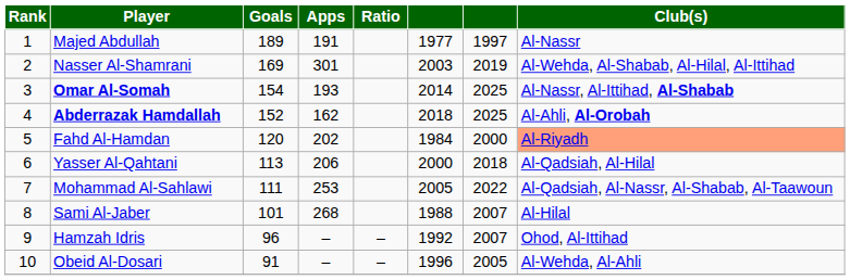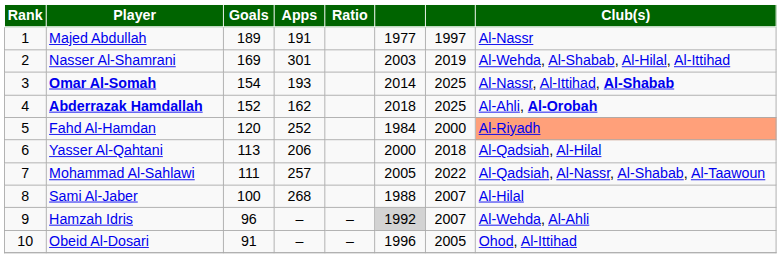 <table class="wikitable sortable" style="text-align: center">
 <tr>
 <th width=10 style="background:darkgreen; color:white; border:1px solid white;">Rank</th>
 <th width=200 style="background:darkgreen; color:white; border:1px solid white;">Player</th>
 <th width=50 style="background:darkgreen; color:white; border:1px solid white;">Goals</th>
 <th width=50 style="background:darkgreen; color:white; border:1px solid white;">Apps</th>
 <th width=50 style="background:darkgreen; color:white; border:1px solid white;">Ratio</th>
 <th width=50 style="background:darkgreen; color:white; border:1px solid white;"></th>
 <th width=50 style="background:darkgreen; color:white; border:1px solid white;"></th>
 <th width=350 style="background:darkgreen; color:white; border:1px solid white;">Club(s)</th>
 </tr>
 <tr>
 <td>1</td>
 <td align="left"> <a href='#'>Majed Abdullah</a></td>
 <td>189</td>
 <td>191</td>
 <td></td>
 <td>1977</td>
 <td>1997</td>
 <td align="left"><a href='#'>Al-Nassr</a></td>
 </tr>
 <tr>
 <td>2</td>
 <td align="left"> <a href='#'>Nasser Al-Shamrani</a></td>
 <td>169</td>
 <td>301</td>
 <td></td>
 <td>2003</td>
 <td>2019</td>
 <td align="left"><a href='#'>Al-Wehda</a>, <a href='#'>Al-Shabab</a>, <a href='#'>Al-Hilal</a>, <a href='#'>Al-Ittihad</a></td>
 </tr>
 <tr>
 <td>3</td>
 <td align="left"> <strong><a href='#'>Omar Al-Somah</a></strong></td>
 <td>154</td>
 <td>193</td>
 <td></td>
 <td>2014</td>
 <td>2025</td>
 <td align=left><a href='#'>Al-Nassr</a>, <a href='#'>Al-Ittihad</a>, <strong><a href='#'>Al-Shabab</a></strong></td>
 </tr>
 <tr>
 <td>4</td>
 <td align=left> <strong><a href='#'>Abderrazak Hamdallah</a></strong></td>
 <td>152</td>
 <td>162</td>
 <td></td>
 <td>2018</td>
 <td>2025</td>
 <td align="left"><a href='#'>Al-Ahli</a>, <strong><a href='#'>Al-Orobah</a></strong></td>
 </tr>
 <tr>
 <td>5</td>
 <td align="left"> <a href='#'>Fahd Al-Hamdan</a></td>
 <td>120</td>
-<td>202</td>
+<td>252</td>
 <td></td>
 <td>1984</td>
 <td>2000</td>
 <td align="left" style="background: lightsalmon;"><a href='#'>Al-Riyadh</a></td>
 </tr>
 <tr>
 <td>6</td>
 <td align="left"> <a href='#'>Yasser Al-Qahtani</a></td>
 <td>113</td>
 <td>206</td>
 <td></td>
 <td>2000</td>
 <td>2018</td>
 <td align="left"><a href='#'>Al-Qadsiah</a>, <a href='#'>Al-Hilal</a></td>
 </tr>
 <tr>
 <td>7</td>
 <td align="left"> <a href='#'>Mohammad Al-Sahlawi</a></td>
 <td>111</td>
-<td>253</td>
+<td>257</td>
 <td></td>
 <td>2005</td>
 <td>2022</td>
 <td align="left"><a href='#'>Al-Qadsiah</a>, <a href='#'>Al-Nassr</a>, <a href='#'>Al-Shabab</a>, <a href='#'>Al-Taawoun</a></td>
 </tr>
 <tr>
 <td>8</td>
 <td align="left"> <a href='#'>Sami Al-Jaber</a></td>
-<td>101</td>
+<td>100</td>
 <td>268</td>
 <td></td>
 <td>1988</td>
 <td>2007</td>
 <td align="left"><a href='#'>Al-Hilal</a></td>
 </tr>
 <tr>
 <td>9</td>
 <td align="left"> <a href='#'>Hamzah Idris</a></td>
 <td>96</td>
 <td>–</td>
 <td>–</td>
-<td>1992</td>
+<td style="background: lightgrey;">1992</td>
 <td>2007</td>
-<td align="left"><a href='#'>Ohod</a>, <a href='#'>Al-Ittihad</a></td>
+<td align="left"><a href='#'>Al-Wehda</a>, <a href='#'>Al-Ahli</a></td>
 </tr>
 <tr>
 <td>10</td>
 <td align="left"> <a href='#'>Obeid Al-Dosari</a></td>
 <td>91</td>
 <td>–</td>
 <td>–</td>
 <td>1996</td>
 <td>2005</td>
-<td align="left"><a href='#'>Al-Wehda</a>, <a href='#'>Al-Ahli</a></td>
+<td align="left"><a href='#'>Ohod</a>, <a href='#'>Al-Ittihad</a></td>
 </tr>
 <tr>
 </tr>
 </table>
